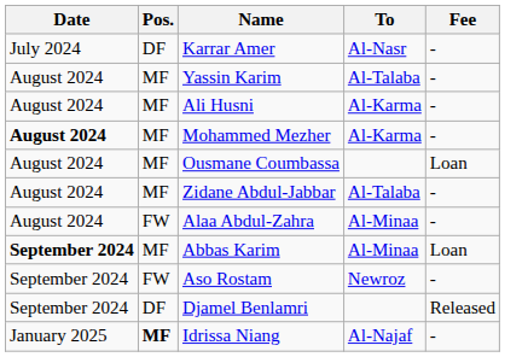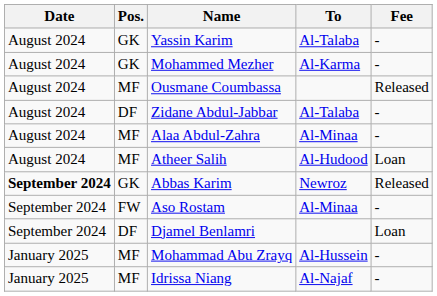 <table class="wikitable">
 <tr>
 <th>Date</th>
 <th>Pos.</th>
 <th>Name</th>
 <th>To</th>
 <th>Fee</th>
 </tr>
 <tr>
-<td>July 2024</td>
-<td>DF</td>
-<td> <a href='#'>Karrar Amer</a></td>
-<td> <a href='#'>Al-Nasr</a></td>
-<td>-</td>
-</tr>
-<tr>
 <td>August 2024</td>
-<td>MF</td>
+<td>GK</td>
 <td> <a href='#'>Yassin Karim</a></td>
 <td> <a href='#'>Al-Talaba</a></td>
 <td>-</td>
 </tr>
 <tr>
 <td>August 2024</td>
-<td>MF</td>
-<td> <a href='#'>Ali Husni</a></td>
-<td> <a href='#'>Al-Karma</a></td>
-<td>-</td>
-</tr>
-<tr>
-<td><strong>August 2024</strong></td>
-<td>MF</td>
+<td>GK</td>
 <td> <a href='#'>Mohammed Mezher</a></td>
 <td> <a href='#'>Al-Karma</a></td>
 <td>-</td>
 </tr>
 <tr>
 <td>August 2024</td>
 <td>MF</td>
 <td> <a href='#'>Ousmane Coumbassa</a></td>
 <td></td>
-<td>Loan</td>
+<td>Released</td>
 </tr>
 <tr>
 <td>August 2024</td>
-<td>MF</td>
+<td>DF</td>
 <td> <a href='#'>Zidane Abdul-Jabbar</a></td>
 <td> <a href='#'>Al-Talaba</a></td>
 <td>-</td>
 </tr>
 <tr>
 <td>August 2024</td>
-<td>FW</td>
+<td>MF</td>
 <td> <a href='#'>Alaa Abdul-Zahra</a></td>
 <td> <a href='#'>Al-Minaa</a></td>
 <td>-</td>
 </tr>
 <tr>
+<td>August 2024</td>
+<td>MF</td>
+<td> <a href='#'>Atheer Salih</a></td>
+<td> <a href='#'>Al-Hudood</a></td>
+<td>Loan</td>
+</tr>
+<tr>
 <td><strong>September 2024</strong></td>
-<td>MF</td>
+<td>GK</td>
 <td> <a href='#'>Abbas Karim</a></td>
-<td> <a href='#'>Al-Minaa</a></td>
-<td>Loan</td>
+<td> <a href='#'>Newroz</a></td>
+<td>Released</td>
 </tr>
 <tr>
 <td>September 2024</td>
 <td>FW</td>
 <td> <a href='#'>Aso Rostam</a></td>
-<td> <a href='#'>Newroz</a></td>
+<td> <a href='#'>Al-Minaa</a></td>
 <td>-</td>
 </tr>
 <tr>
 <td>September 2024</td>
 <td>DF</td>
 <td> <a href='#'>Djamel Benlamri</a></td>
 <td></td>
-<td>Released</td>
+<td>Loan</td>
 </tr>
 <tr>
 <td>January 2025</td>
-<td><strong>MF</strong></td>
+<td>MF</td>
+<td> <a href='#'>Mohammad Abu Zrayq</a></td>
+<td> <a href='#'>Al-Hussein</a></td>
+<td>-</td>
+</tr>
+<tr>
+<td>January 2025</td>
+<td>MF</td>
 <td> <a href='#'>Idrissa Niang</a></td>
 <td> <a href='#'>Al-Najaf</a></td>
 <td>-</td>
 </tr>
 </table>
